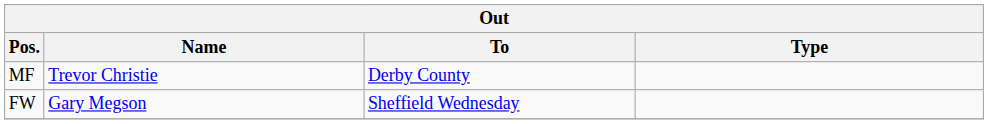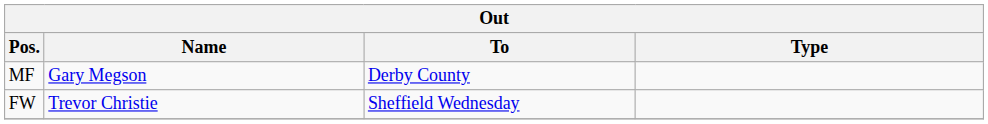 <table class="wikitable" style="font-size:100%;width:99%;">
 <tr>
 <th colspan="4">Out</th>
 </tr>
 <tr>
 <th width=3%>Pos.</th>
 <th width=33%>Name</th>
 <th width=28%>To</th>
 <th width=36%>Type</th>
 </tr>
 <tr>
 <td>MF</td>
-<td><a href='#'>Trevor Christie</a></td>
+<td><a href='#'>Gary Megson</a></td>
 <td><a href='#'>Derby County</a></td>
 <td></td>
 </tr>
 <tr>
 <td>FW</td>
-<td><a href='#'>Gary Megson</a></td>
+<td><a href='#'>Trevor Christie</a></td>
 <td><a href='#'>Sheffield Wednesday</a></td>
 <td></td>
 </tr>
 <tr>
 </tr>
 </table>
